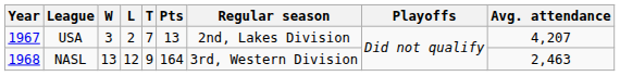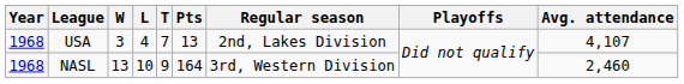 <table class="wikitable" style="text-align:center">
 <tr>
 <th>Year</th>
 <th>League</th>
 <th>W</th>
 <th>L</th>
 <th>T</th>
 <th>Pts</th>
 <th>Regular season</th>
 <th>Playoffs</th>
 <th>Avg. attendance</th>
 </tr>
 <tr>
-<td><a href='#'>1967</a></td>
+<td><a href='#'>1968</a></td>
 <td>USA</td>
 <td>3</td>
-<td>2</td>
+<td>4</td>
 <td>7</td>
 <td>13</td>
 <td>2nd, Lakes Division</td>
 <td rowspan=2><em>Did not qualify</em></td>
-<td>4,207</td>
+<td>4,107</td>
 </tr>
 <tr>
 <td><a href='#'>1968</a></td>
 <td>NASL</td>
 <td>13</td>
-<td>12</td>
+<td>10</td>
 <td>9</td>
 <td>164</td>
 <td>3rd, Western Division</td>
-<td>2,463</td>
+<td>2,460</td>
 </tr>
 </table>
